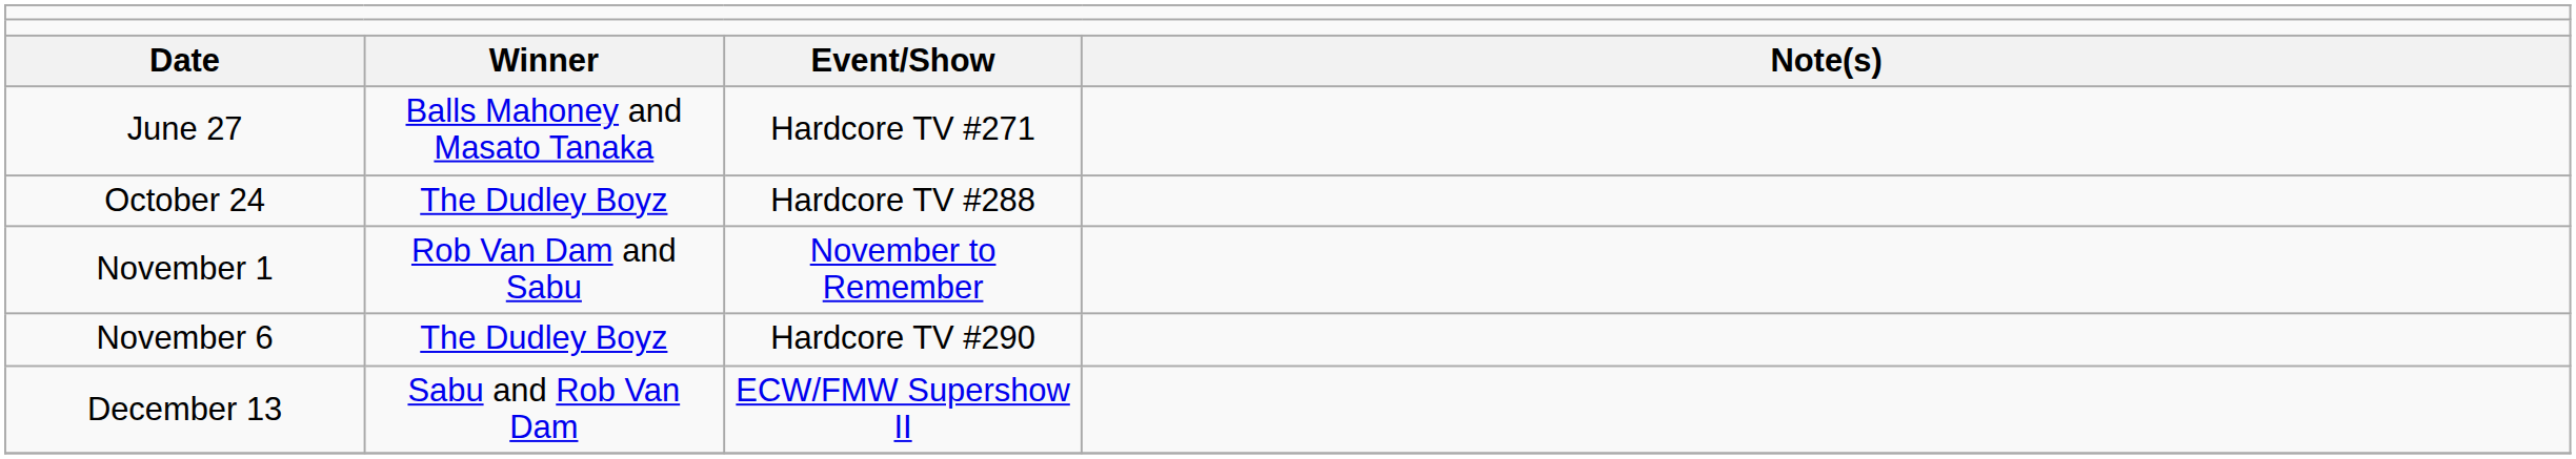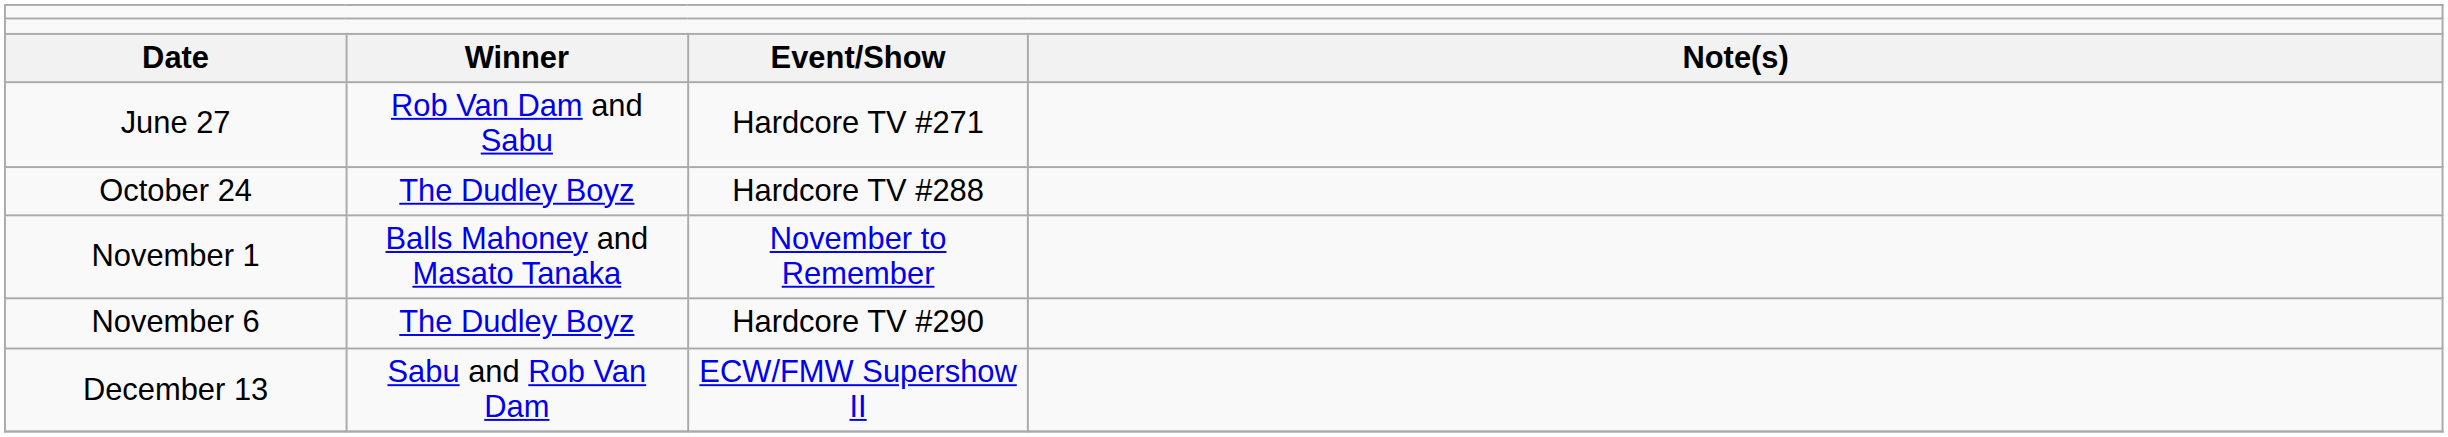 <table class="wikitable" style="text-align:center; width:100%;">
 <tr>
 <td colspan="5"></td>
 </tr>
 <tr>
 <td colspan="5"><strong></strong></td>
 </tr>
 <tr>
 <th width=14%>Date</th>
 <th width=14%>Winner</th>
 <th width=14%>Event/Show</th>
 <th width=58%>Note(s)</th>
 </tr>
 <tr>
 <td>June 27</td>
-<td><a href='#'>Balls Mahoney</a> and <a href='#'>Masato Tanaka</a></td>
+<td><a href='#'>Rob Van Dam</a> and <a href='#'>Sabu</a></td>
 <td>Hardcore TV #271</td>
 <td align=left></td>
 </tr>
 <tr>
 <td>October 24</td>
 <td><a href='#'>The Dudley Boyz</a><br></td>
 <td>Hardcore TV #288</td>
 <td align=left></td>
 </tr>
 <tr>
 <td>November 1</td>
-<td><a href='#'>Rob Van Dam</a> and <a href='#'>Sabu</a></td>
+<td><a href='#'>Balls Mahoney</a> and <a href='#'>Masato Tanaka</a></td>
 <td><a href='#'>November to Remember</a></td>
 <td align=left></td>
 </tr>
 <tr>
 <td>November 6</td>
 <td><a href='#'>The Dudley Boyz</a><br></td>
 <td>Hardcore TV #290</td>
 <td align=left></td>
 </tr>
 <tr>
 <td>December 13</td>
 <td><a href='#'>Sabu</a> and <a href='#'>Rob Van Dam</a></td>
 <td><a href='#'>ECW/FMW Supershow II</a></td>
 <td align=left></td>
 </tr>
 <tr>
 </tr>
 </table>
